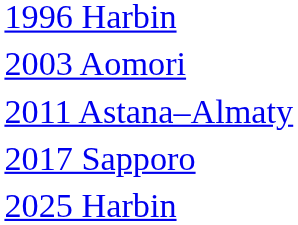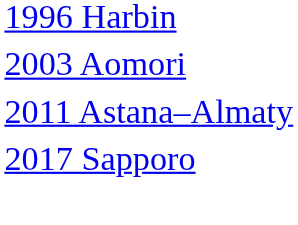 <table>
 <tr>
 <td><a href='#'>1996 Harbin</a></td>
 <td></td>
 <td></td>
 <td></td>
 </tr>
 <tr>
 <td><a href='#'>2003 Aomori</a></td>
 <td></td>
 <td></td>
 <td></td>
 </tr>
 <tr>
 <td><a href='#'>2011 Astana–Almaty</a></td>
 <td></td>
 <td></td>
 <td></td>
 </tr>
 <tr>
 <td><a href='#'>2017 Sapporo</a></td>
 <td></td>
 <td></td>
 <td></td>
 </tr>
-<tr>
-<td><a href='#'>2025 Harbin</a></td>
-<td></td>
-<td></td>
-<td></td>
-</tr>
 </table>
